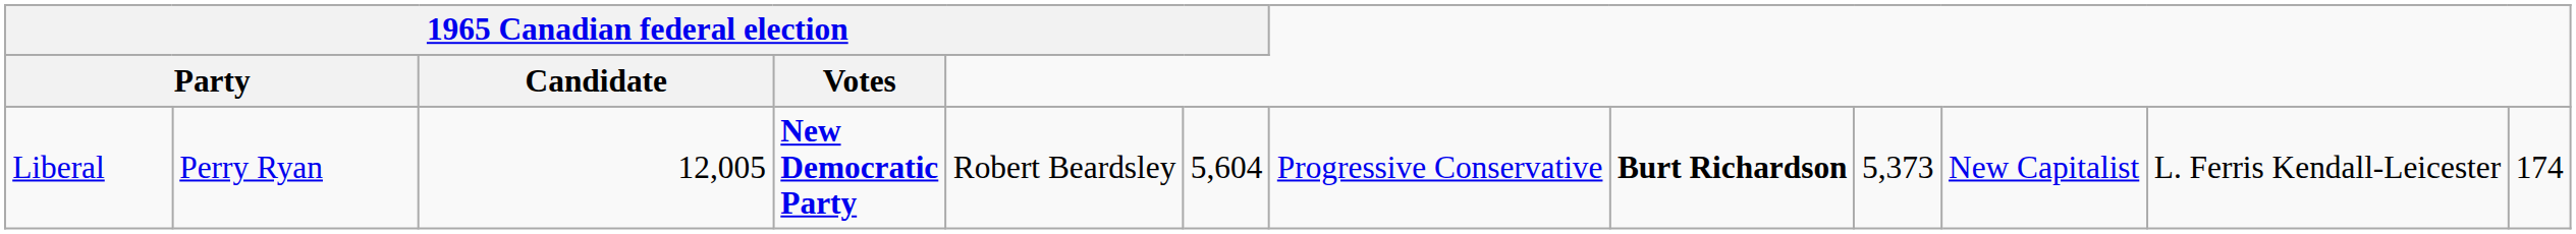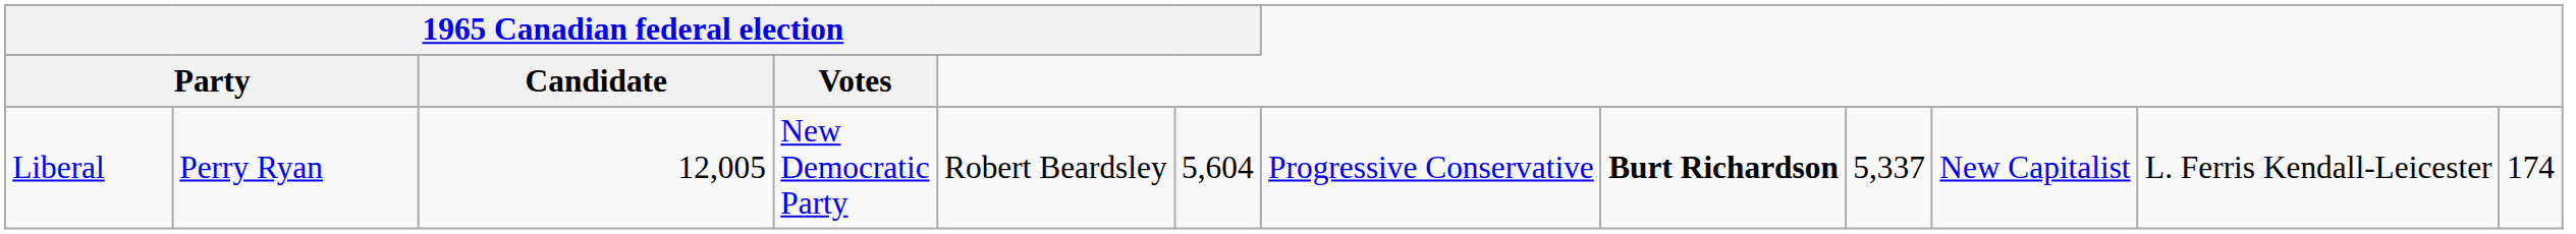 <table class="wikitable">
 <tr style="background:#e9e9e9;">
 <th colspan="6"><a href='#'>1965 Canadian federal election</a></th>
 </tr>
 <tr style="background:#e9e9e9;">
 <th colspan="2" style="width: 200px">Party</th>
 <th style="width: 170px">Candidate</th>
 <th style="width: 40px">Votes</th>
 </tr>
 <tr>
 <td><a href='#'>Liberal</a></td>
 <td><a href='#'>Perry Ryan</a></td>
 <td align="right">12,005<br></td>
-<td><strong><a href='#'>New Democratic Party</a></strong></td>
+<td><a href='#'>New Democratic Party</a></td>
 <td>Robert Beardsley</td>
 <td align="right">5,604<br></td>
 <td><a href='#'>Progressive Conservative</a></td>
 <td><strong>Burt Richardson</strong></td>
-<td align="right">5,373<br></td>
+<td align="right">5,337<br></td>
 <td><a href='#'>New Capitalist</a></td>
 <td>L. Ferris Kendall-Leicester</td>
 <td align="right">174</td>
 </tr>
 </table>
